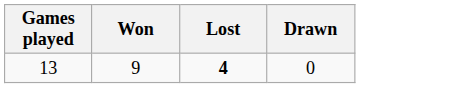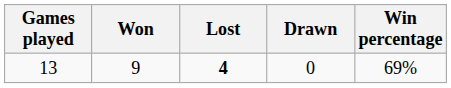 <table class="wikitable" style="text-align:center">
 <tr>
 <th width="70">Games played</th>
 <th width="70">Won</th>
 <th width="70">Lost</th>
 <th width="70">Drawn</th>
+<th width="70">Win percentage</th>
 </tr>
 <tr>
 <td>13</td>
 <td>9</td>
 <td><strong>4</strong></td>
 <td>0</td>
+<td>69%</td>
 </tr>
 </table>
